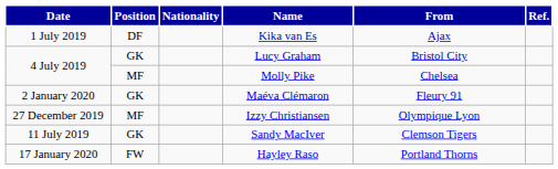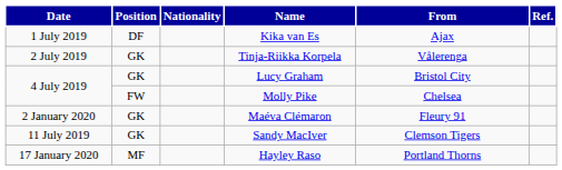 <table class="wikitable" style="text-align:center; font-size:90%; ">
 <tr>
 <th style="background:#000099;color:white;border:2px solid #ffffff; width:120px;">Date</th>
 <th style="background:#000099;color:white;border:2px solid #ffffff; width:50px;">Position</th>
 <th style="background:#000099;color:white;border:2px solid #ffffff; width:50px;">Nationality</th>
 <th style="background:#000099;color:white;border:2px solid #ffffff; width:150px;">Name</th>
 <th style="background:#000099;color:white;border:2px solid #ffffff; width:200px;">From</th>
 <th style="background:#000099;color:white;border:2px solid #ffffff; width:25px;">Ref.</th>
 </tr>
 <tr>
 <td>1 July 2019</td>
 <td>DF</td>
 <td></td>
 <td><a href='#'>Kika van Es</a></td>
 <td> <a href='#'>Ajax</a></td>
 <td></td>
 </tr>
 <tr>
+<td>2 July 2019</td>
+<td>GK</td>
+<td></td>
+<td><a href='#'>Tinja-Riikka Korpela</a></td>
+<td> <a href='#'>Vålerenga</a></td>
+<td></td>
+</tr>
+<tr>
 <td rowspan="2">4 July 2019</td>
 <td>GK</td>
 <td></td>
 <td><a href='#'>Lucy Graham</a></td>
 <td> <a href='#'>Bristol City</a></td>
 <td></td>
 </tr>
 <tr>
-<td>MF</td>
+<td>FW</td>
 <td></td>
 <td><a href='#'>Molly Pike</a></td>
 <td> <a href='#'>Chelsea</a></td>
 <td></td>
 </tr>
 <tr>
 <td>2 January 2020</td>
 <td>GK</td>
 <td></td>
 <td><a href='#'>Maéva Clémaron</a></td>
 <td> <a href='#'>Fleury 91</a></td>
 <td></td>
 </tr>
 <tr>
-<td>27 December 2019</td>
-<td>MF</td>
-<td></td>
-<td><a href='#'>Izzy Christiansen</a></td>
-<td> <a href='#'>Olympique Lyon</a></td>
-<td></td>
-</tr>
-<tr>
 <td>11 July 2019</td>
 <td>GK</td>
 <td></td>
 <td><a href='#'>Sandy MacIver</a></td>
 <td> <a href='#'>Clemson Tigers</a></td>
 <td></td>
 </tr>
 <tr>
 <td>17 January 2020</td>
-<td>FW</td>
+<td>MF</td>
 <td></td>
 <td><a href='#'>Hayley Raso</a></td>
 <td> <a href='#'>Portland Thorns</a></td>
 <td></td>
 </tr>
 </table>
